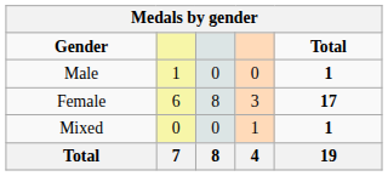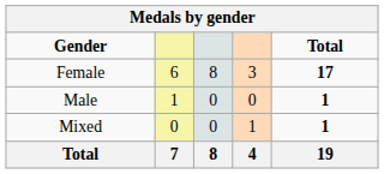 <table class=wikitable style="font-size:85%; float:right; clear:right; min-width:308px">
 <tr>
 <th colspan=5>Medals by gender</th>
 </tr>
 <tr align="center">
 <td><strong>Gender</strong></td>
 <td bgcolor=#F7F6A8></td>
 <td bgcolor=#DCE5E5></td>
 <td bgcolor=#FFDAB9></td>
 <td><strong>Total</strong></td>
 </tr>
 <tr align="center">
+<td>Female</td>
+<td bgcolor=#F7F6A8>6</td>
+<td bgcolor=#DCE5E5>8</td>
+<td bgcolor=#FFDAB9>3</td>
+<td><strong>17</strong></td>
+</tr>
+<tr align="center">
 <td>Male</td>
 <td bgcolor=#F7F6A8>1</td>
 <td bgcolor=#DCE5E5>0</td>
 <td bgcolor=#FFDAB9>0</td>
 <td><strong>1</strong></td>
-</tr>
-<tr align="center">
-<td>Female</td>
-<td bgcolor=#F7F6A8>6</td>
-<td bgcolor=#DCE5E5>8</td>
-<td bgcolor=#FFDAB9>3</td>
-<td><strong>17</strong></td>
 </tr>
 <tr align="center">
 <td>Mixed</td>
 <td bgcolor=#F7F6A8>0</td>
 <td bgcolor=#DCE5E5>0</td>
 <td bgcolor=#FFDAB9>1</td>
 <td><strong>1</strong></td>
 </tr>
 <tr align="center">
 <th>Total</th>
 <th bgcolor=gold>7</th>
 <th bgcolor=silver>8</th>
 <th bgcolor=#C96>4</th>
 <th>19</th>
 </tr>
 </table>
